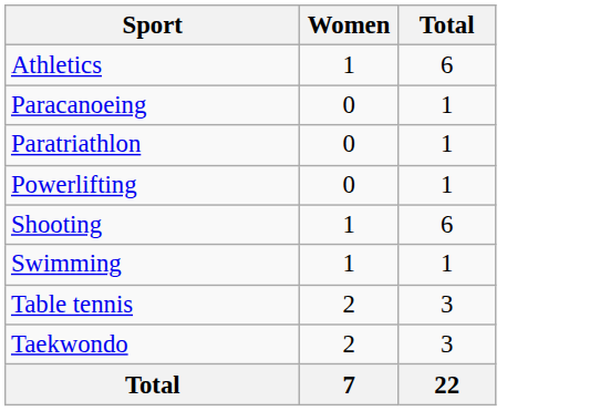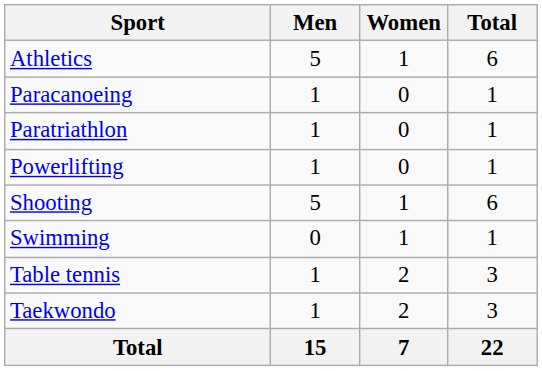 <table class="wikitable sortable" style="text-align:center;">
 <tr>
 <th width=180>Sport</th>
+<th width=55>Men</th>
 <th width=55>Women</th>
 <th width=55>Total</th>
 </tr>
 <tr>
 <td align=left><a href='#'>Athletics</a></td>
+<td>5</td>
 <td>1</td>
 <td>6</td>
 </tr>
 <tr>
 <td align=left><a href='#'>Paracanoeing</a></td>
+<td>1</td>
 <td>0</td>
 <td>1</td>
 </tr>
 <tr>
 <td align=left><a href='#'>Paratriathlon</a></td>
+<td>1</td>
 <td>0</td>
 <td>1</td>
 </tr>
 <tr>
 <td align=left><a href='#'>Powerlifting</a></td>
+<td>1</td>
 <td>0</td>
 <td>1</td>
 </tr>
 <tr>
 <td align=left><a href='#'>Shooting</a></td>
+<td>5</td>
 <td>1</td>
 <td>6</td>
 </tr>
 <tr>
 <td align=left><a href='#'>Swimming</a></td>
+<td>0</td>
 <td>1</td>
 <td>1</td>
 </tr>
 <tr>
 <td align=left><a href='#'>Table tennis</a></td>
+<td>1</td>
 <td>2</td>
 <td>3</td>
 </tr>
 <tr>
 <td align=left><a href='#'>Taekwondo</a></td>
+<td>1</td>
 <td>2</td>
 <td>3</td>
 </tr>
 <tr>
 <th>Total</th>
+<th>15</th>
 <th>7</th>
 <th>22</th>
 </tr>
 </table>
